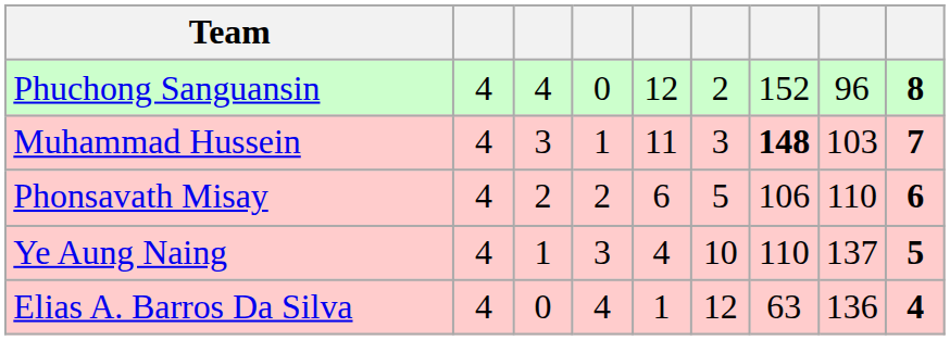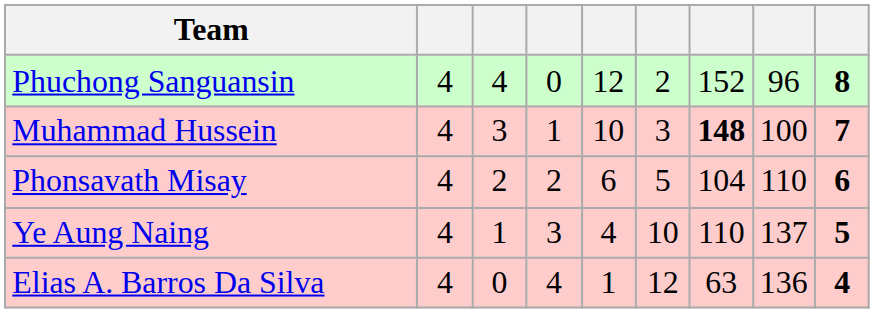 <table class="wikitable" style="text-align:center">
 <tr>
 <th width=200>Team</th>
 <th width=20></th>
 <th width=20></th>
 <th width=20></th>
 <th width=20></th>
 <th width=20></th>
 <th width=20></th>
 <th width=20></th>
 <th width=20></th>
 </tr>
 <tr bgcolor="ccffcc">
 <td style="text-align:left;"> <a href='#'>Phuchong Sanguansin</a></td>
 <td>4</td>
 <td>4</td>
 <td>0</td>
 <td>12</td>
 <td>2</td>
 <td>152</td>
 <td>96</td>
 <td><strong>8</strong></td>
 </tr>
 <tr bgcolor="ffcccc">
 <td style="text-align:left;"> <a href='#'>Muhammad Hussein</a></td>
 <td>4</td>
 <td>3</td>
 <td>1</td>
-<td>11</td>
+<td>10</td>
 <td>3</td>
 <td><strong>148</strong></td>
-<td>103</td>
+<td>100</td>
 <td><strong>7</strong></td>
 </tr>
 <tr bgcolor="ffcccc">
 <td style="text-align:left;"> <a href='#'>Phonsavath Misay</a></td>
 <td>4</td>
 <td>2</td>
 <td>2</td>
 <td>6</td>
 <td>5</td>
-<td>106</td>
+<td>104</td>
 <td>110</td>
 <td><strong>6</strong></td>
 </tr>
 <tr bgcolor="ffcccc">
 <td style="text-align:left;"> <a href='#'>Ye Aung Naing</a></td>
 <td>4</td>
 <td>1</td>
 <td>3</td>
 <td>4</td>
 <td>10</td>
 <td>110</td>
 <td>137</td>
 <td><strong>5</strong></td>
 </tr>
 <tr bgcolor="ffcccc">
 <td style="text-align:left;"> <a href='#'>Elias A. Barros Da Silva</a></td>
 <td>4</td>
 <td>0</td>
 <td>4</td>
 <td>1</td>
 <td>12</td>
 <td>63</td>
 <td>136</td>
 <td><strong>4</strong></td>
 </tr>
 </table>
